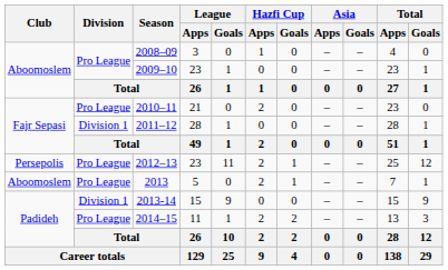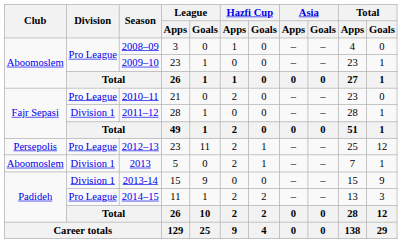 <table class="wikitable" style="text-align: center;">
 <tr>
 <th rowspan="2">Club</th>
 <th rowspan="2">Division</th>
 <th rowspan="2">Season</th>
 <th colspan="2">League</th>
 <th colspan="2"><a href='#'>Hazfi Cup</a></th>
 <th colspan="2"><a href='#'>Asia</a></th>
 <th colspan="2">Total</th>
 </tr>
 <tr>
 <th>Apps</th>
 <th>Goals</th>
 <th>Apps</th>
 <th>Goals</th>
 <th>Apps</th>
 <th>Goals</th>
 <th>Apps</th>
 <th>Goals</th>
 </tr>
 <tr>
 <td rowspan="3"><a href='#'>Aboomoslem</a></td>
 <td rowspan="2"><a href='#'>Pro League</a></td>
 <td><a href='#'>2008–09</a></td>
 <td>3</td>
 <td>0</td>
 <td>1</td>
 <td>0</td>
 <td>–</td>
 <td>–</td>
 <td>4</td>
 <td>0</td>
 </tr>
 <tr>
 <td><a href='#'>2009–10</a></td>
 <td>23</td>
 <td>1</td>
 <td>0</td>
 <td>0</td>
 <td>–</td>
 <td>–</td>
 <td>23</td>
 <td>1</td>
 </tr>
 <tr>
 <th colspan=2>Total</th>
 <th>26</th>
 <th>1</th>
 <th>1</th>
 <th>0</th>
 <th>0</th>
 <th>0</th>
 <th>27</th>
 <th>1</th>
 </tr>
 <tr>
 <td rowspan="3"><a href='#'>Fajr Sepasi</a></td>
 <td><a href='#'>Pro League</a></td>
 <td><a href='#'>2010–11</a></td>
 <td>21</td>
 <td>0</td>
 <td>2</td>
 <td>0</td>
 <td>–</td>
 <td>–</td>
 <td>23</td>
 <td>0</td>
 </tr>
 <tr>
 <td><a href='#'>Division 1</a></td>
 <td><a href='#'>2011–12</a></td>
 <td>28</td>
 <td>1</td>
 <td>0</td>
 <td>0</td>
 <td>–</td>
 <td>–</td>
 <td>28</td>
 <td>1</td>
 </tr>
 <tr>
 <th colspan=2>Total</th>
 <th>49</th>
 <th>1</th>
 <th>2</th>
 <th>0</th>
 <th>0</th>
 <th>0</th>
 <th>51</th>
 <th>1</th>
 </tr>
 <tr>
 <td><a href='#'>Persepolis</a></td>
 <td><a href='#'>Pro League</a></td>
 <td><a href='#'>2012–13</a></td>
 <td>23</td>
 <td>11</td>
 <td>2</td>
 <td>1</td>
 <td>–</td>
 <td>–</td>
 <td>25</td>
 <td>12</td>
 </tr>
 <tr>
 <td><a href='#'>Aboomoslem</a></td>
-<td><a href='#'>Pro League</a></td>
+<td><a href='#'>Division 1</a></td>
 <td rowspan="1"><a href='#'>2013</a></td>
 <td>5</td>
 <td>0</td>
 <td>2</td>
 <td>1</td>
 <td>–</td>
 <td>–</td>
 <td>7</td>
 <td>1</td>
 </tr>
 <tr>
 <td rowspan="3"><a href='#'>Padideh</a></td>
 <td><a href='#'>Division 1</a></td>
 <td><a href='#'>2013-14</a></td>
 <td>15</td>
 <td>9</td>
 <td>0</td>
 <td>0</td>
 <td>–</td>
 <td>–</td>
 <td>15</td>
 <td>9</td>
 </tr>
 <tr>
 <td><a href='#'>Pro League</a></td>
 <td><a href='#'>2014–15</a></td>
 <td>11</td>
 <td>1</td>
 <td>2</td>
 <td>2</td>
 <td>–</td>
 <td>–</td>
 <td>13</td>
 <td>3</td>
 </tr>
 <tr>
 <th colspan=2>Total</th>
 <th>26</th>
 <th>10</th>
 <th>2</th>
 <th>2</th>
 <th>0</th>
 <th>0</th>
 <th>28</th>
 <th>12</th>
 </tr>
 <tr>
 <th colspan=3>Career totals</th>
 <th>129</th>
 <th>25</th>
 <th>9</th>
 <th>4</th>
 <th>0</th>
 <th>0</th>
 <th>138</th>
 <th>29</th>
 </tr>
 </table>
